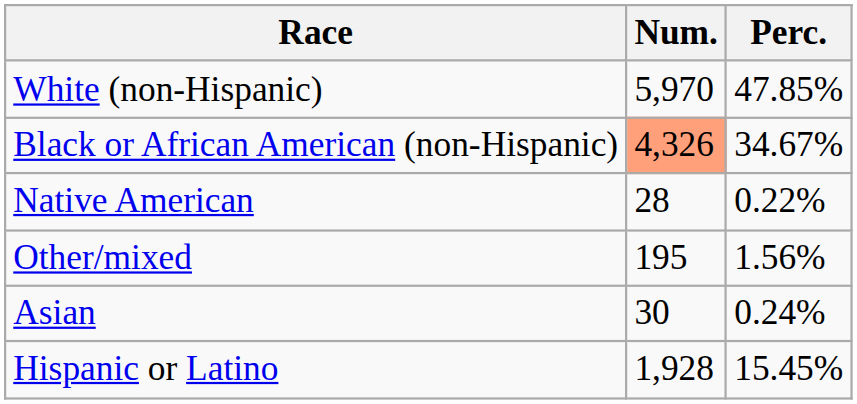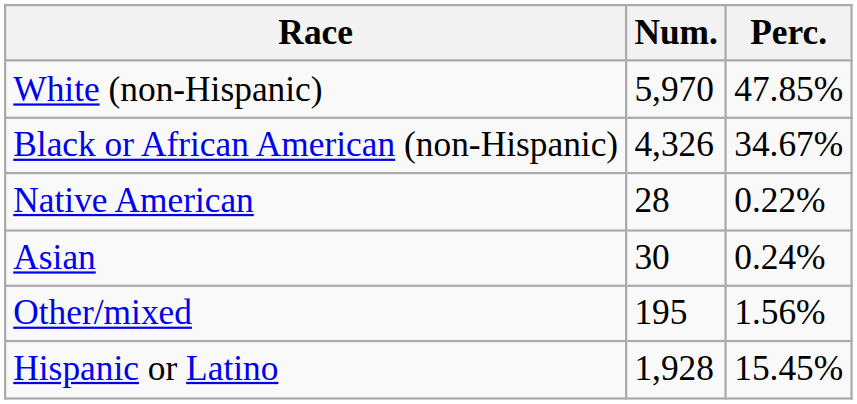 <table class="wikitable">
 <tr>
 <th>Race</th>
 <th>Num.</th>
 <th>Perc.</th>
 </tr>
 <tr>
 <td><a href='#'>White</a> (non-Hispanic)</td>
 <td>5,970</td>
 <td>47.85%</td>
 </tr>
 <tr>
 <td><a href='#'>Black or African American</a> (non-Hispanic)</td>
-<td style="background: lightsalmon;">4,326</td>
+<td>4,326</td>
 <td>34.67%</td>
 </tr>
 <tr>
 <td><a href='#'>Native American</a></td>
 <td>28</td>
 <td>0.22%</td>
 </tr>
 <tr>
+<td><a href='#'>Asian</a></td>
+<td>30</td>
+<td>0.24%</td>
+</tr>
+<tr>
 <td><a href='#'>Other/mixed</a></td>
 <td>195</td>
 <td>1.56%</td>
-</tr>
-<tr>
-<td><a href='#'>Asian</a></td>
-<td>30</td>
-<td>0.24%</td>
 </tr>
 <tr>
 <td><a href='#'>Hispanic</a> or <a href='#'>Latino</a></td>
 <td>1,928</td>
 <td>15.45%</td>
 </tr>
 </table>
